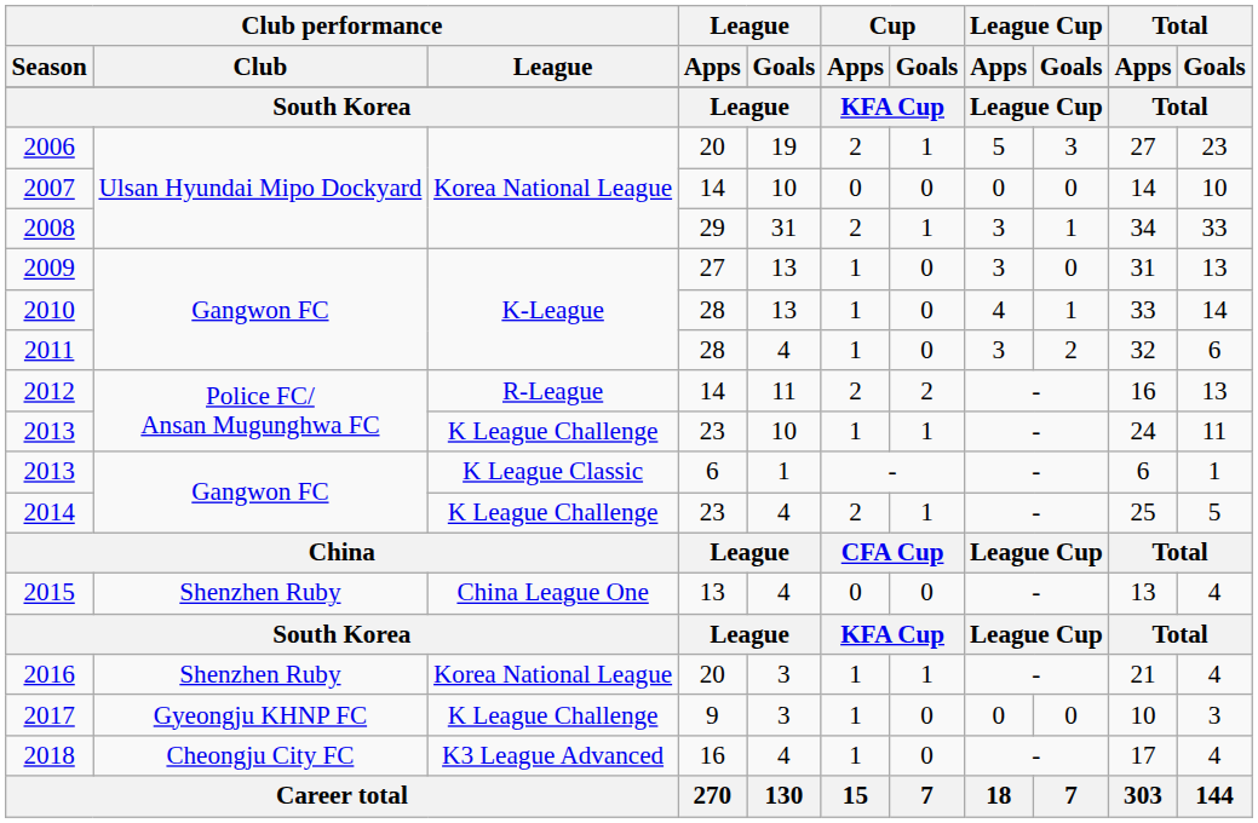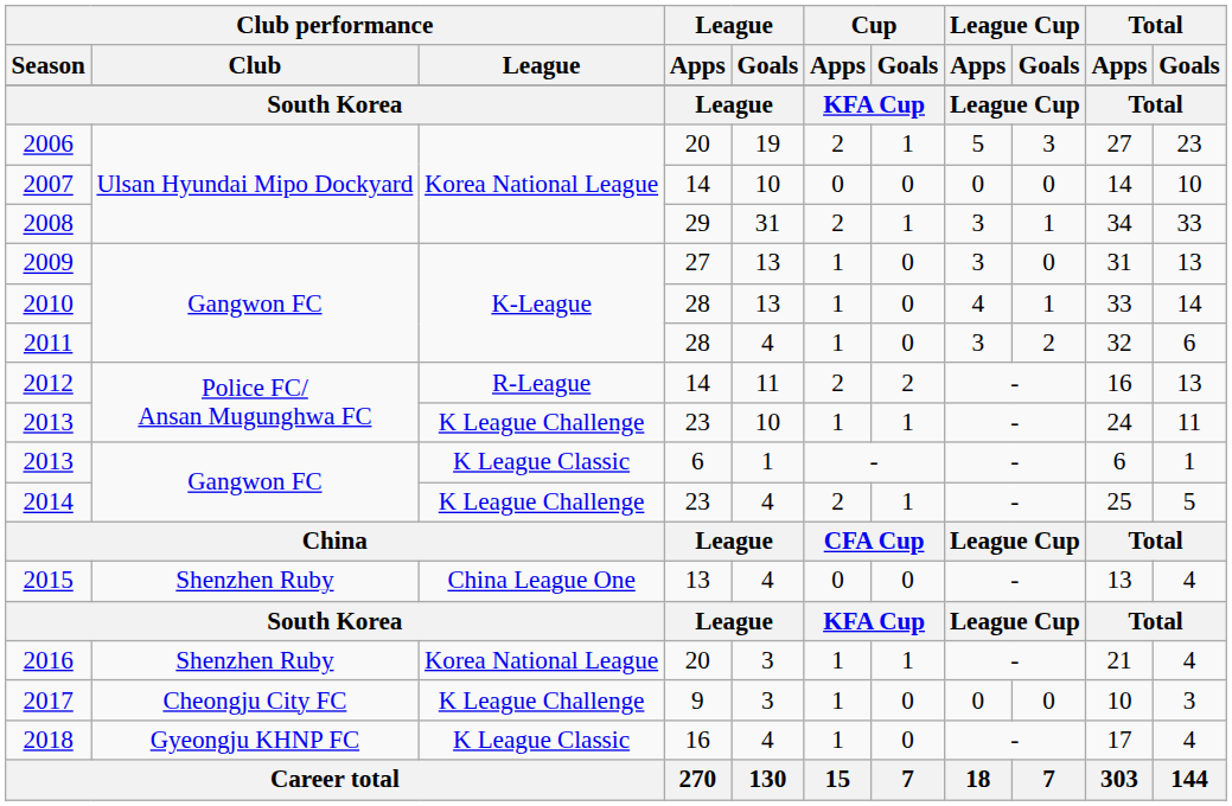 <table class="wikitable" style="text-align:center">
 <tr>
 <th colspan=3>Club performance</th>
 <th colspan=2>League</th>
 <th colspan=2>Cup</th>
 <th colspan=2>League Cup</th>
 <th colspan=2>Total</th>
 </tr>
 <tr>
 <th>Season</th>
 <th>Club</th>
 <th>League</th>
 <th>Apps</th>
 <th>Goals</th>
 <th>Apps</th>
 <th>Goals</th>
 <th>Apps</th>
 <th>Goals</th>
 <th>Apps</th>
 <th>Goals</th>
 </tr>
 <tr>
 </tr>
 <tr>
 <th colspan=3>South Korea</th>
 <th colspan=2>League</th>
 <th colspan=2><a href='#'>KFA Cup</a></th>
 <th colspan=2>League Cup</th>
 <th colspan=2>Total</th>
 </tr>
 <tr>
 <td><a href='#'>2006</a></td>
 <td rowspan="3"><a href='#'>Ulsan Hyundai Mipo Dockyard</a></td>
 <td rowspan="3"><a href='#'>Korea National League</a></td>
 <td>20</td>
 <td>19</td>
 <td>2</td>
 <td>1</td>
 <td>5</td>
 <td>3</td>
 <td>27</td>
 <td>23</td>
 </tr>
 <tr>
 <td><a href='#'>2007</a></td>
 <td>14</td>
 <td>10</td>
 <td>0</td>
 <td>0</td>
 <td>0</td>
 <td>0</td>
 <td>14</td>
 <td>10</td>
 </tr>
 <tr>
 <td><a href='#'>2008</a></td>
 <td>29</td>
 <td>31</td>
 <td>2</td>
 <td>1</td>
 <td>3</td>
 <td>1</td>
 <td>34</td>
 <td>33</td>
 </tr>
 <tr>
 <td><a href='#'>2009</a></td>
 <td rowspan=3><a href='#'>Gangwon FC</a></td>
 <td rowspan="3"><a href='#'>K-League</a></td>
 <td>27</td>
 <td>13</td>
 <td>1</td>
 <td>0</td>
 <td>3</td>
 <td>0</td>
 <td>31</td>
 <td>13</td>
 </tr>
 <tr>
 <td><a href='#'>2010</a></td>
 <td>28</td>
 <td>13</td>
 <td>1</td>
 <td>0</td>
 <td>4</td>
 <td>1</td>
 <td>33</td>
 <td>14</td>
 </tr>
 <tr>
 <td><a href='#'>2011</a></td>
 <td>28</td>
 <td>4</td>
 <td>1</td>
 <td>0</td>
 <td>3</td>
 <td>2</td>
 <td>32</td>
 <td>6</td>
 </tr>
 <tr>
 <td><a href='#'>2012</a></td>
 <td rowspan=2><a href='#'>Police FC/<br>Ansan Mugunghwa FC</a></td>
 <td><a href='#'>R-League</a></td>
 <td>14</td>
 <td>11</td>
 <td>2</td>
 <td>2</td>
 <td colspan=2>-</td>
 <td>16</td>
 <td>13</td>
 </tr>
 <tr>
 <td><a href='#'>2013</a></td>
 <td><a href='#'>K League Challenge</a></td>
 <td>23</td>
 <td>10</td>
 <td>1</td>
 <td>1</td>
 <td colspan=2>-</td>
 <td>24</td>
 <td>11</td>
 </tr>
 <tr>
 <td><a href='#'>2013</a></td>
 <td rowspan=2><a href='#'>Gangwon FC</a></td>
 <td><a href='#'>K League Classic</a></td>
 <td>6</td>
 <td>1</td>
 <td colspan=2>-</td>
 <td colspan=2>-</td>
 <td>6</td>
 <td>1</td>
 </tr>
 <tr>
 <td><a href='#'>2014</a></td>
 <td><a href='#'>K League Challenge</a></td>
 <td>23</td>
 <td>4</td>
 <td>2</td>
 <td>1</td>
 <td colspan=2>-</td>
 <td>25</td>
 <td>5</td>
 </tr>
 <tr>
 <th colspan=3>China</th>
 <th colspan=2>League</th>
 <th colspan=2><a href='#'>CFA Cup</a></th>
 <th colspan=2>League Cup</th>
 <th colspan=2>Total</th>
 </tr>
 <tr>
 <td><a href='#'>2015</a></td>
 <td><a href='#'>Shenzhen Ruby</a></td>
 <td><a href='#'>China League One</a></td>
 <td>13</td>
 <td>4</td>
 <td>0</td>
 <td>0</td>
 <td colspan=2>-</td>
 <td>13</td>
 <td>4</td>
 </tr>
 <tr>
 <th colspan=3>South Korea</th>
 <th colspan=2>League</th>
 <th colspan=2><a href='#'>KFA Cup</a></th>
 <th colspan=2>League Cup</th>
 <th colspan=2>Total</th>
 </tr>
 <tr>
 <td><a href='#'>2016</a></td>
 <td><a href='#'>Shenzhen Ruby</a></td>
 <td><a href='#'>Korea National League</a></td>
 <td>20</td>
 <td>3</td>
 <td>1</td>
 <td>1</td>
 <td colspan=2>-</td>
 <td>21</td>
 <td>4</td>
 </tr>
 <tr>
 <td><a href='#'>2017</a></td>
-<td><a href='#'>Gyeongju KHNP FC</a></td>
+<td><a href='#'>Cheongju City FC</a></td>
 <td><a href='#'>K League Challenge</a></td>
 <td>9</td>
 <td>3</td>
 <td>1</td>
 <td>0</td>
 <td>0</td>
 <td>0</td>
 <td>10</td>
 <td>3</td>
 </tr>
 <tr>
 <td><a href='#'>2018</a></td>
-<td><a href='#'>Cheongju City FC</a></td>
-<td><a href='#'>K3 League Advanced</a></td>
+<td><a href='#'>Gyeongju KHNP FC</a></td>
+<td><a href='#'>K League Classic</a></td>
 <td>16</td>
 <td>4</td>
 <td>1</td>
 <td>0</td>
 <td colspan=2>-</td>
 <td>17</td>
 <td>4</td>
 </tr>
 <tr>
 <th colspan=3>Career total</th>
 <th>270</th>
 <th>130</th>
 <th>15</th>
 <th>7</th>
 <th>18</th>
 <th>7</th>
 <th>303</th>
 <th>144</th>
 </tr>
 </table>
